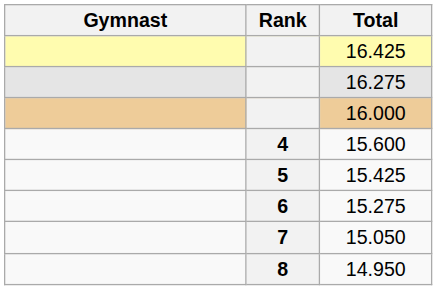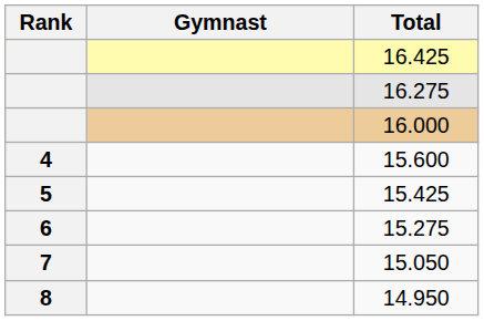 <table class="wikitable sortable" style="text-align:center; font-size:95%">
 <tr>
+<th scope="col" style="width:50px;">Rank</th>
 <th scope="col" style="width:180px;">Gymnast</th>
-<th scope="col" style="width:50px;">Rank</th>
 <th scope="col" style="width:80px;">Total</th>
 </tr>
 <tr style="background:#fffcaf;">
+<th scope=row style="text-align:center"></th>
 <td style="text-align:left;"></td>
-<th scope=row style="text-align:center"></th>
 <td>16.425</td>
 </tr>
 <tr style="background:#e5e5e5;">
+<th scope=row style="text-align:center"></th>
 <td style="text-align:left;"></td>
-<th scope=row style="text-align:center"></th>
 <td>16.275</td>
 </tr>
 <tr style="background:#ec9;">
+<th scope=row style="text-align:center"></th>
 <td style="text-align:left;"></td>
-<th scope=row style="text-align:center"></th>
 <td>16.000</td>
 </tr>
 <tr>
+<th scope=row style="text-align:center">4</th>
 <td style="text-align:left;"></td>
-<th scope=row style="text-align:center">4</th>
 <td>15.600</td>
 </tr>
 <tr>
+<th scope=row style="text-align:center">5</th>
 <td style="text-align:left;"></td>
-<th scope=row style="text-align:center">5</th>
 <td>15.425</td>
 </tr>
 <tr>
+<th scope=row style="text-align:center">6</th>
 <td style="text-align:left;"></td>
-<th scope=row style="text-align:center">6</th>
 <td>15.275</td>
 </tr>
 <tr>
+<th scope=row style="text-align:center">7</th>
 <td style="text-align:left;"></td>
-<th scope=row style="text-align:center">7</th>
 <td>15.050</td>
 </tr>
 <tr>
+<th scope=row style="text-align:center">8</th>
 <td style="text-align:left;"></td>
-<th scope=row style="text-align:center">8</th>
 <td>14.950</td>
 </tr>
 </table>
